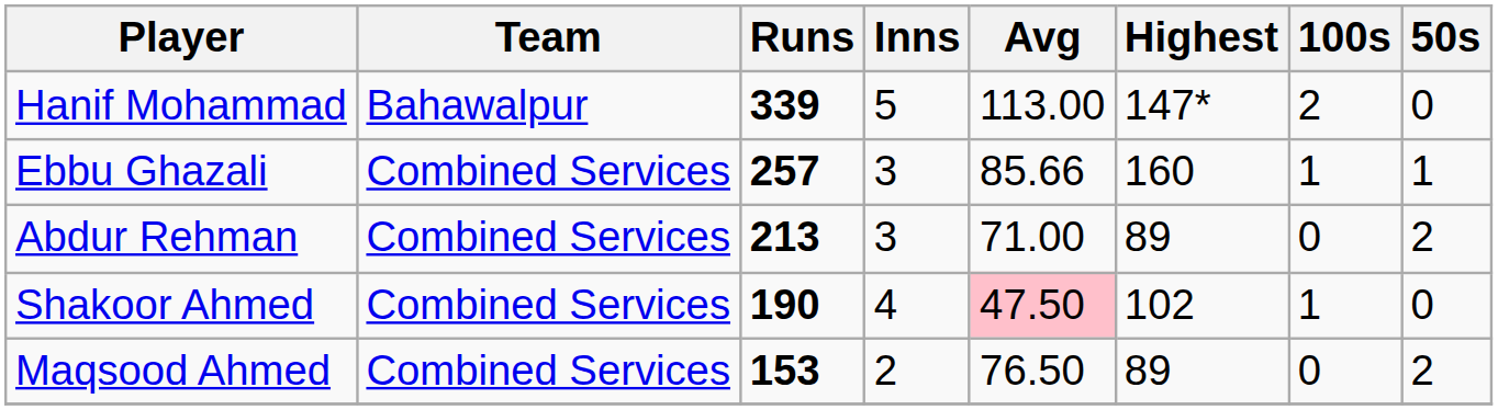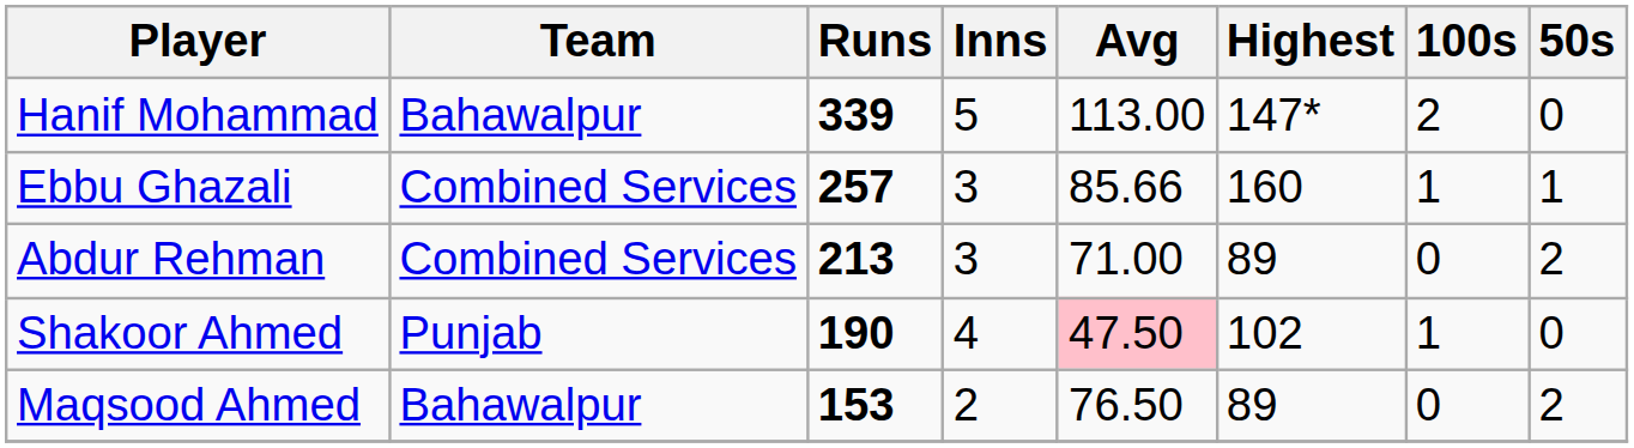 <table class="wikitable">
 <tr>
 <th>Player</th>
 <th>Team</th>
 <th>Runs</th>
 <th>Inns</th>
 <th>Avg</th>
 <th>Highest</th>
 <th>100s</th>
 <th>50s</th>
 </tr>
 <tr>
 <td><a href='#'>Hanif Mohammad</a></td>
 <td><a href='#'>Bahawalpur</a></td>
 <td><strong>339</strong></td>
 <td>5</td>
 <td>113.00</td>
 <td>147*</td>
 <td>2</td>
 <td>0</td>
 </tr>
 <tr>
 <td><a href='#'>Ebbu Ghazali</a></td>
 <td><a href='#'>Combined Services</a></td>
 <td><strong>257</strong></td>
 <td>3</td>
 <td>85.66</td>
 <td>160</td>
 <td>1</td>
 <td>1</td>
 </tr>
 <tr>
 <td><a href='#'>Abdur Rehman</a></td>
 <td><a href='#'>Combined Services</a></td>
 <td><strong>213</strong></td>
 <td>3</td>
 <td>71.00</td>
 <td>89</td>
 <td>0</td>
 <td>2</td>
 </tr>
 <tr>
 <td><a href='#'>Shakoor Ahmed</a></td>
-<td><a href='#'>Combined Services</a></td>
+<td><a href='#'>Punjab</a></td>
 <td><strong>190</strong></td>
 <td>4</td>
 <td style="background: pink;">47.50</td>
 <td>102</td>
 <td>1</td>
 <td>0</td>
 </tr>
 <tr>
 <td><a href='#'>Maqsood Ahmed</a></td>
-<td><a href='#'>Combined Services</a></td>
+<td><a href='#'>Bahawalpur</a></td>
 <td><strong>153</strong></td>
 <td>2</td>
 <td>76.50</td>
 <td>89</td>
 <td>0</td>
 <td>2</td>
 </tr>
 <tr>
 </tr>
 </table>
